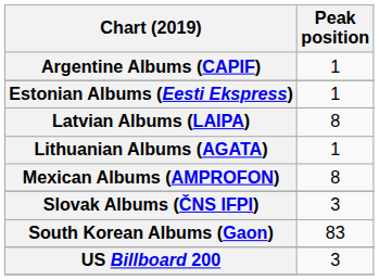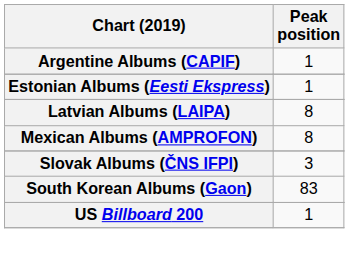 <table class="wikitable sortable plainrowheaders" style="text-align:center">
 <tr>
 <th scope="col">Chart (2019)</th>
 <th scope="col">Peak<br>position</th>
 </tr>
 <tr>
 <th scope="row">Argentine Albums (<a href='#'>CAPIF</a>)</th>
 <td>1</td>
 </tr>
 <tr>
 </tr>
 <tr>
 </tr>
 <tr>
 </tr>
 <tr>
 </tr>
 <tr>
 </tr>
 <tr>
 </tr>
 <tr>
 </tr>
 <tr>
 </tr>
 <tr>
 <th scope="row">Estonian Albums (<em><a href='#'>Eesti Ekspress</a></em>)</th>
 <td>1</td>
 </tr>
 <tr>
 </tr>
 <tr>
 </tr>
 <tr>
 </tr>
 <tr>
 </tr>
 <tr>
 </tr>
 <tr>
 </tr>
 <tr>
 </tr>
 <tr>
 </tr>
 <tr>
 <th scope="row">Latvian Albums (<a href='#'>LAIPA</a>)</th>
 <td>8</td>
 </tr>
 <tr>
-<th scope="row">Lithuanian Albums (<a href='#'>AGATA</a>)</th>
-<td>1</td>
-</tr>
-<tr>
 <th scope="row">Mexican Albums (<a href='#'>AMPROFON</a>)</th>
 <td>8</td>
 </tr>
 <tr>
 </tr>
 <tr>
 </tr>
 <tr>
 </tr>
 <tr>
 </tr>
 <tr>
 </tr>
 <tr>
 <th scope="row">Slovak Albums (<a href='#'>ČNS IFPI</a>)</th>
 <td>3</td>
 </tr>
 <tr>
 <th scope="row">South Korean Albums (<a href='#'>Gaon</a>)</th>
 <td>83</td>
 </tr>
 <tr>
 </tr>
 <tr>
 </tr>
 <tr>
 </tr>
 <tr>
 </tr>
 <tr>
 <th scope="row">US <a href='#'><em>Billboard</em> 200</a></th>
-<td>3</td>
+<td>1</td>
 </tr>
 <tr>
 </tr>
 </table>
